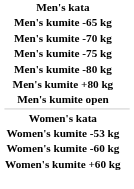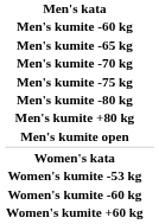 <table>
 <tr>
 <th scope="row">Men's kata</th>
 <td></td>
 <td></td>
 <td></td>
+</tr>
+<tr>
+<th scope="row">Men's kumite -60 kg</th>
+<td></td>
+<td></td>
+<td><br></td>
 </tr>
 <tr>
 <th scope="row">Men's kumite -65 kg</th>
 <td></td>
 <td></td>
 <td><br></td>
 </tr>
 <tr>
 <th scope="row">Men's kumite -70 kg</th>
 <td></td>
 <td></td>
 <td><br></td>
 </tr>
 <tr>
 <th scope="row">Men's kumite -75 kg</th>
 <td></td>
 <td></td>
 <td><br></td>
 </tr>
 <tr>
 <th scope="row">Men's kumite -80 kg</th>
 <td></td>
 <td></td>
 <td><br></td>
 </tr>
 <tr>
 <th scope="row">Men's kumite +80 kg</th>
 <td></td>
 <td></td>
 <td><br></td>
 </tr>
 <tr>
 <th scope="row">Men's kumite open</th>
 <td></td>
 <td></td>
 <td></td>
 </tr>
 <tr bgcolor=#DDDDDD>
 <td colspan=4></td>
 </tr>
 <tr>
 <th scope="row">Women's kata</th>
 <td></td>
 <td></td>
 <td></td>
 </tr>
 <tr>
 <th scope="row">Women's kumite -53 kg</th>
 <td></td>
 <td></td>
 <td><br></td>
 </tr>
 <tr>
 <th scope="row">Women's kumite -60 kg</th>
 <td></td>
 <td></td>
 <td><br></td>
 </tr>
 <tr>
 <th scope="row">Women's kumite +60 kg</th>
 <td></td>
 <td></td>
 <td><br></td>
 </tr>
 </table>
